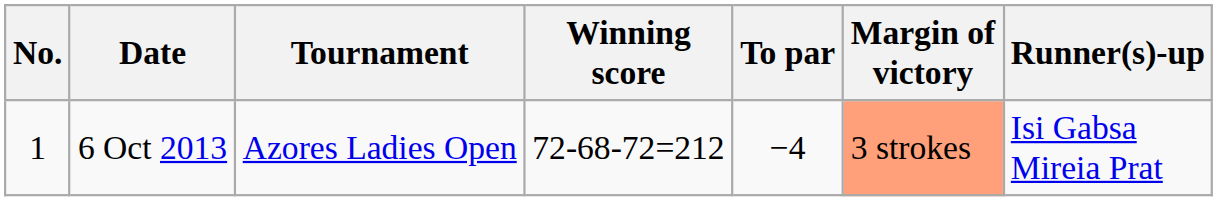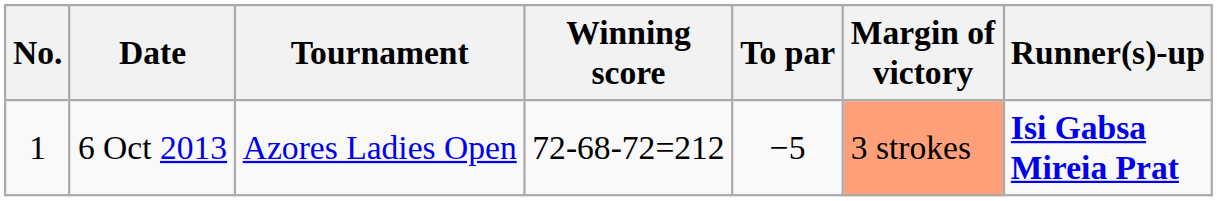 <table class="wikitable" style="font-size:95%;">
 <tr>
 <th>No.</th>
 <th>Date</th>
 <th>Tournament</th>
 <th>Winning<br>score</th>
 <th>To par</th>
 <th>Margin of<br>victory</th>
 <th>Runner(s)-up</th>
 </tr>
 <tr>
 <td align=center>1</td>
 <td align=right>6 Oct <a href='#'>2013</a></td>
 <td><a href='#'>Azores Ladies Open</a></td>
 <td align=right>72-68-72=212</td>
-<td align=center>−4</td>
+<td align=center>−5</td>
 <td style="background: lightsalmon;">3 strokes</td>
-<td> <a href='#'>Isi Gabsa</a><br> <a href='#'>Mireia Prat</a></td>
+<td><strong> <a href='#'>Isi Gabsa</a><br> <a href='#'>Mireia Prat</a></strong></td>
 </tr>
 </table>
